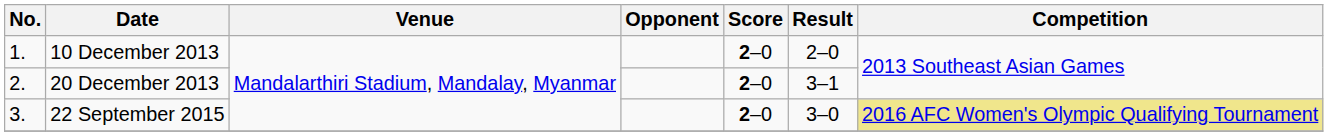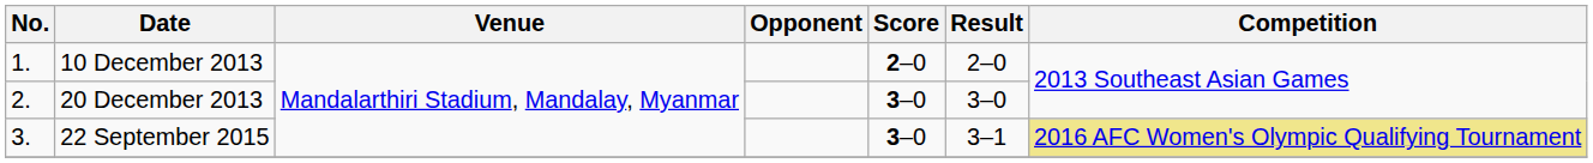 <table class="wikitable">
 <tr>
 <th>No.</th>
 <th>Date</th>
 <th>Venue</th>
 <th>Opponent</th>
 <th>Score</th>
 <th>Result</th>
 <th>Competition</th>
 </tr>
 <tr>
 <td>1.</td>
 <td>10 December 2013</td>
 <td rowspan=3><a href='#'>Mandalarthiri Stadium</a>, <a href='#'>Mandalay</a>, <a href='#'>Myanmar</a></td>
 <td></td>
 <td align=center><strong>2</strong>–0</td>
 <td align=center>2–0</td>
 <td rowspan=2><a href='#'>2013 Southeast Asian Games</a></td>
 </tr>
 <tr>
 <td>2.</td>
 <td>20 December 2013</td>
 <td></td>
-<td align=center><strong>2</strong>–0</td>
-<td align=center>3–1</td>
+<td align=center><strong>3</strong>–0</td>
+<td align=center>3–0</td>
 </tr>
 <tr>
 <td>3.</td>
 <td>22 September 2015</td>
 <td></td>
-<td align=center><strong>2</strong>–0</td>
-<td align=center>3–0</td>
+<td align=center><strong>3</strong>–0</td>
+<td align=center>3–1</td>
 <td style="background: khaki;"><a href='#'>2016 AFC Women's Olympic Qualifying Tournament</a></td>
 </tr>
 <tr>
 </tr>
 </table>
